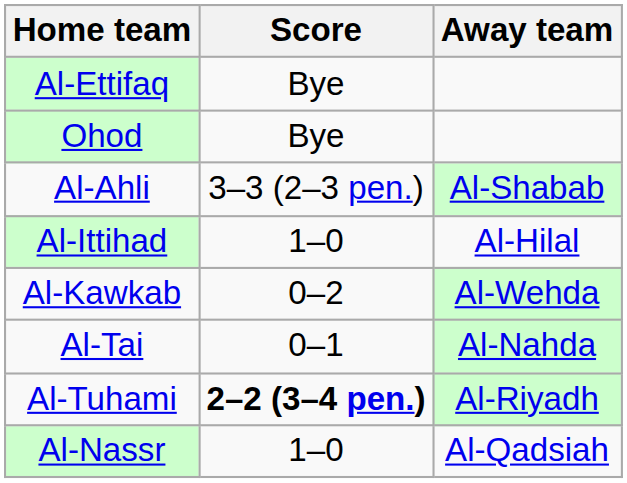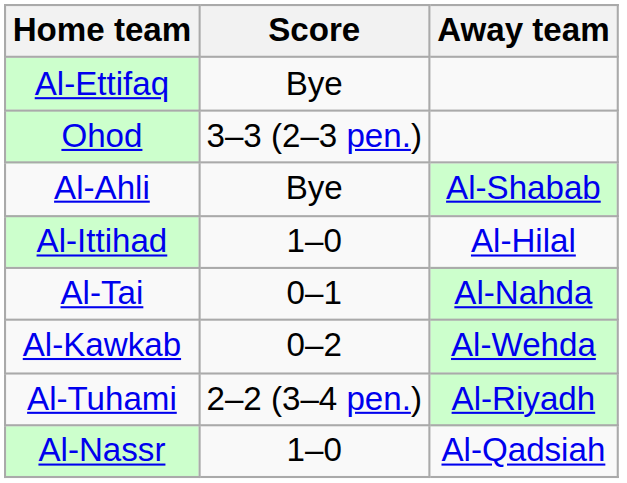 <table class="wikitable" style="text-align: center">
 <tr>
 <th>Home team</th>
 <th>Score</th>
 <th>Away team</th>
 </tr>
 <tr>
 <td bgcolor="ccffcc"><a href='#'>Al-Ettifaq</a></td>
 <td>Bye</td>
 <td></td>
 </tr>
 <tr>
 <td bgcolor="ccffcc"><a href='#'>Ohod</a></td>
-<td>Bye</td>
+<td>3–3 (2–3 <a href='#'>pen.</a>)</td>
 <td></td>
 </tr>
 <tr>
 <td><a href='#'>Al-Ahli</a></td>
-<td>3–3 (2–3 <a href='#'>pen.</a>)</td>
+<td>Bye</td>
 <td bgcolor="ccffcc"><a href='#'>Al-Shabab</a></td>
 </tr>
 <tr>
 <td bgcolor="ccffcc"><a href='#'>Al-Ittihad</a></td>
 <td>1–0</td>
 <td><a href='#'>Al-Hilal</a></td>
 </tr>
 <tr>
+<td><a href='#'>Al-Tai</a></td>
+<td>0–1</td>
+<td bgcolor="ccffcc"><a href='#'>Al-Nahda</a></td>
+</tr>
+<tr>
 <td><a href='#'>Al-Kawkab</a></td>
 <td>0–2</td>
 <td bgcolor="ccffcc"><a href='#'>Al-Wehda</a></td>
 </tr>
 <tr>
-<td><a href='#'>Al-Tai</a></td>
-<td>0–1</td>
-<td bgcolor="ccffcc"><a href='#'>Al-Nahda</a></td>
-</tr>
-<tr>
 <td><a href='#'>Al-Tuhami</a></td>
-<td><strong>2–2 (3–4 <a href='#'>pen.</a>)</strong></td>
+<td>2–2 (3–4 <a href='#'>pen.</a>)</td>
 <td bgcolor="ccffcc"><a href='#'>Al-Riyadh</a></td>
 </tr>
 <tr>
 <td bgcolor="ccffcc"><a href='#'>Al-Nassr</a></td>
 <td>1–0</td>
 <td><a href='#'>Al-Qadsiah</a></td>
 </tr>
 </table>
